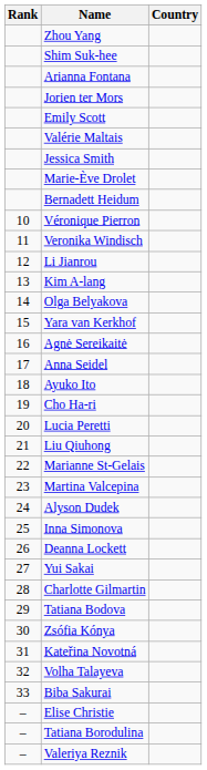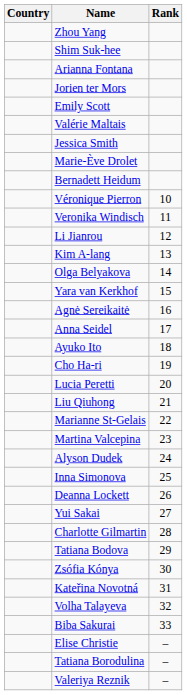 <table class="wikitable sortable" style="text-align:center">
 <tr>
+<th>Country</th>
+<th>Name</th>
 <th>Rank</th>
-<th>Name</th>
-<th>Country</th>
 </tr>
 <tr>
+<td align=left></td>
+<td align=left><a href='#'>Zhou Yang</a></td>
 <td></td>
-<td align=left><a href='#'>Zhou Yang</a></td>
-<td align=left></td>
 </tr>
 <tr>
+<td align=left></td>
+<td align=left><a href='#'>Shim Suk-hee</a></td>
 <td></td>
-<td align=left><a href='#'>Shim Suk-hee</a></td>
-<td align=left></td>
 </tr>
 <tr>
+<td align=left></td>
+<td align=left><a href='#'>Arianna Fontana</a></td>
 <td></td>
-<td align=left><a href='#'>Arianna Fontana</a></td>
-<td align=left></td>
 </tr>
 <tr>
+<td align=left></td>
+<td align=left><a href='#'>Jorien ter Mors</a></td>
 <td></td>
-<td align=left><a href='#'>Jorien ter Mors</a></td>
-<td align=left></td>
 </tr>
 <tr>
+<td align=left></td>
+<td align=left><a href='#'>Emily Scott</a></td>
 <td></td>
-<td align=left><a href='#'>Emily Scott</a></td>
-<td align=left></td>
 </tr>
 <tr>
+<td align=left></td>
+<td align=left><a href='#'>Valérie Maltais</a></td>
 <td></td>
-<td align=left><a href='#'>Valérie Maltais</a></td>
-<td align=left></td>
 </tr>
 <tr>
+<td align=left></td>
+<td align=left><a href='#'>Jessica Smith</a></td>
 <td></td>
-<td align=left><a href='#'>Jessica Smith</a></td>
-<td align=left></td>
 </tr>
 <tr>
+<td align=left></td>
+<td align=left><a href='#'>Marie-Ève Drolet</a></td>
 <td></td>
-<td align=left><a href='#'>Marie-Ève Drolet</a></td>
-<td align=left></td>
 </tr>
 <tr>
+<td align=left></td>
+<td align=left><a href='#'>Bernadett Heidum</a></td>
 <td></td>
-<td align=left><a href='#'>Bernadett Heidum</a></td>
-<td align=left></td>
 </tr>
 <tr>
+<td align=left></td>
+<td align=left><a href='#'>Véronique Pierron</a></td>
 <td>10</td>
-<td align=left><a href='#'>Véronique Pierron</a></td>
-<td align=left></td>
 </tr>
 <tr>
+<td align=left></td>
+<td align=left><a href='#'>Veronika Windisch</a></td>
 <td>11</td>
-<td align=left><a href='#'>Veronika Windisch</a></td>
-<td align=left></td>
 </tr>
 <tr>
+<td align=left></td>
+<td align=left><a href='#'>Li Jianrou</a></td>
 <td>12</td>
-<td align=left><a href='#'>Li Jianrou</a></td>
-<td align=left></td>
 </tr>
 <tr>
+<td align=left></td>
+<td align=left><a href='#'>Kim A-lang</a></td>
 <td>13</td>
-<td align=left><a href='#'>Kim A-lang</a></td>
-<td align=left></td>
 </tr>
 <tr>
+<td align=left></td>
+<td align=left><a href='#'>Olga Belyakova</a></td>
 <td>14</td>
-<td align=left><a href='#'>Olga Belyakova</a></td>
-<td align=left></td>
 </tr>
 <tr>
+<td align=left></td>
+<td align=left><a href='#'>Yara van Kerkhof</a></td>
 <td>15</td>
-<td align=left><a href='#'>Yara van Kerkhof</a></td>
-<td align=left></td>
 </tr>
 <tr>
+<td align=left></td>
+<td align=left><a href='#'>Agnė Sereikaitė</a></td>
 <td>16</td>
-<td align=left><a href='#'>Agnė Sereikaitė</a></td>
-<td align=left></td>
 </tr>
 <tr>
+<td align=left></td>
+<td align=left><a href='#'>Anna Seidel</a></td>
 <td>17</td>
-<td align=left><a href='#'>Anna Seidel</a></td>
-<td align=left></td>
 </tr>
 <tr>
+<td align=left></td>
+<td align=left><a href='#'>Ayuko Ito</a></td>
 <td>18</td>
-<td align=left><a href='#'>Ayuko Ito</a></td>
-<td align=left></td>
 </tr>
 <tr>
+<td align=left></td>
+<td align=left><a href='#'>Cho Ha-ri</a></td>
 <td>19</td>
-<td align=left><a href='#'>Cho Ha-ri</a></td>
-<td align=left></td>
 </tr>
 <tr>
+<td align=left></td>
+<td align=left><a href='#'>Lucia Peretti</a></td>
 <td>20</td>
-<td align=left><a href='#'>Lucia Peretti</a></td>
-<td align=left></td>
 </tr>
 <tr>
+<td align=left></td>
+<td align=left><a href='#'>Liu Qiuhong</a></td>
 <td>21</td>
-<td align=left><a href='#'>Liu Qiuhong</a></td>
-<td align=left></td>
 </tr>
 <tr>
+<td align=left></td>
+<td align=left><a href='#'>Marianne St-Gelais</a></td>
 <td>22</td>
-<td align=left><a href='#'>Marianne St-Gelais</a></td>
-<td align=left></td>
 </tr>
 <tr>
+<td align=left></td>
+<td align=left><a href='#'>Martina Valcepina</a></td>
 <td>23</td>
-<td align=left><a href='#'>Martina Valcepina</a></td>
-<td align=left></td>
 </tr>
 <tr>
+<td align=left></td>
+<td align=left><a href='#'>Alyson Dudek</a></td>
 <td>24</td>
-<td align=left><a href='#'>Alyson Dudek</a></td>
-<td align=left></td>
 </tr>
 <tr>
+<td align=left></td>
+<td align=left><a href='#'>Inna Simonova</a></td>
 <td>25</td>
-<td align=left><a href='#'>Inna Simonova</a></td>
-<td align=left></td>
 </tr>
 <tr>
+<td align=left></td>
+<td align=left><a href='#'>Deanna Lockett</a></td>
 <td>26</td>
-<td align=left><a href='#'>Deanna Lockett</a></td>
-<td align=left></td>
 </tr>
 <tr>
+<td align=left></td>
+<td align=left><a href='#'>Yui Sakai</a></td>
 <td>27</td>
-<td align=left><a href='#'>Yui Sakai</a></td>
-<td align=left></td>
 </tr>
 <tr>
+<td align=left></td>
+<td align=left><a href='#'>Charlotte Gilmartin</a></td>
 <td>28</td>
-<td align=left><a href='#'>Charlotte Gilmartin</a></td>
-<td align=left></td>
 </tr>
 <tr>
+<td align=left></td>
+<td align=left><a href='#'>Tatiana Bodova</a></td>
 <td>29</td>
-<td align=left><a href='#'>Tatiana Bodova</a></td>
-<td align=left></td>
 </tr>
 <tr>
+<td align=left></td>
+<td align=left><a href='#'>Zsófia Kónya</a></td>
 <td>30</td>
-<td align=left><a href='#'>Zsófia Kónya</a></td>
-<td align=left></td>
 </tr>
 <tr>
+<td align=left></td>
+<td align=left><a href='#'>Kateřina Novotná</a></td>
 <td>31</td>
-<td align=left><a href='#'>Kateřina Novotná</a></td>
-<td align=left></td>
 </tr>
 <tr>
+<td align=left></td>
+<td align=left><a href='#'>Volha Talayeva</a></td>
 <td>32</td>
-<td align=left><a href='#'>Volha Talayeva</a></td>
-<td align=left></td>
 </tr>
 <tr>
+<td align=left></td>
+<td align=left><a href='#'>Biba Sakurai</a></td>
 <td>33</td>
-<td align=left><a href='#'>Biba Sakurai</a></td>
-<td align=left></td>
 </tr>
 <tr>
+<td align=left></td>
+<td align=left><a href='#'>Elise Christie</a></td>
 <td>–</td>
-<td align=left><a href='#'>Elise Christie</a></td>
-<td align=left></td>
 </tr>
 <tr>
+<td align=left></td>
+<td align=left><a href='#'>Tatiana Borodulina</a></td>
 <td>–</td>
-<td align=left><a href='#'>Tatiana Borodulina</a></td>
-<td align=left></td>
 </tr>
 <tr>
+<td align=left></td>
+<td align=left><a href='#'>Valeriya Reznik</a></td>
 <td>–</td>
-<td align=left><a href='#'>Valeriya Reznik</a></td>
-<td align=left></td>
 </tr>
 </table>
